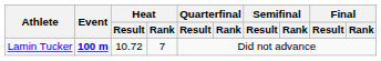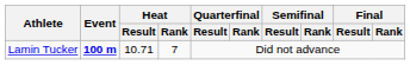 <table class=wikitable style="font-size:90%">
 <tr>
 <th rowspan="2">Athlete</th>
 <th rowspan="2">Event</th>
 <th colspan="2">Heat</th>
 <th colspan="2">Quarterfinal</th>
 <th colspan="2">Semifinal</th>
 <th colspan="2">Final</th>
 </tr>
 <tr style="font-size:95%">
 <th>Result</th>
 <th>Rank</th>
 <th>Result</th>
 <th>Rank</th>
 <th>Result</th>
 <th>Rank</th>
 <th>Result</th>
 <th>Rank</th>
 </tr>
 <tr align=center>
 <td align=left><a href='#'>Lamin Tucker</a></td>
 <td align=left><strong><a href='#'>100 m</a></strong></td>
-<td>10.72</td>
+<td>10.71</td>
 <td>7</td>
 <td colspan=6>Did not advance</td>
 </tr>
 </table>
